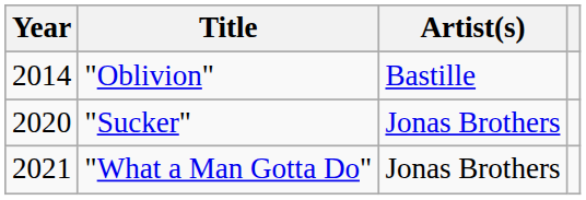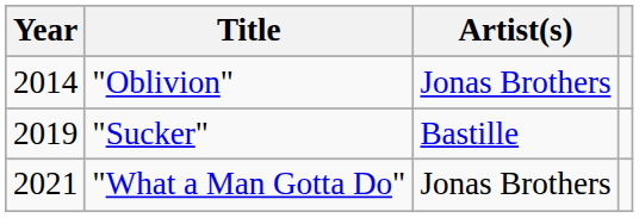 <table class="wikitable sortable">
 <tr>
 <th>Year</th>
 <th>Title</th>
 <th>Artist(s)</th>
 <th class="unsortable"></th>
 </tr>
 <tr>
 <td>2014</td>
 <td>"<a href='#'>Oblivion</a>"</td>
-<td><a href='#'>Bastille</a></td>
+<td><a href='#'>Jonas Brothers</a></td>
 <td style="text-align:center;"></td>
 </tr>
 <tr>
-<td>2020</td>
+<td>2019</td>
 <td>"<a href='#'>Sucker</a>"</td>
-<td><a href='#'>Jonas Brothers</a></td>
+<td><a href='#'>Bastille</a></td>
 <td style="text-align:center;"></td>
 </tr>
 <tr>
 <td>2021</td>
 <td>"<a href='#'>What a Man Gotta Do</a>"</td>
 <td>Jonas Brothers</td>
 <td style="text-align:center;"></td>
 </tr>
 </table>
